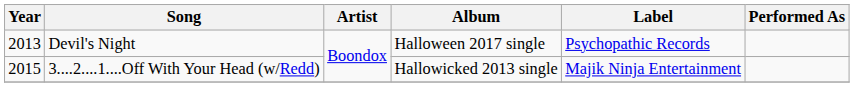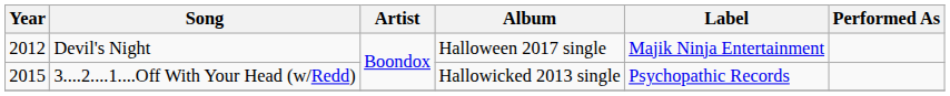 <table class="wikitable" border="1">
 <tr>
 <th>Year</th>
 <th>Song</th>
 <th>Artist</th>
 <th>Album</th>
 <th>Label</th>
 <th>Performed As</th>
 </tr>
 <tr>
-<td>2013</td>
+<td>2012</td>
 <td>Devil's Night</td>
 <td rowspan="2"><a href='#'>Boondox</a></td>
 <td>Halloween 2017 single</td>
-<td><a href='#'>Psychopathic Records</a></td>
+<td><a href='#'>Majik Ninja Entertainment</a></td>
 <td></td>
 </tr>
 <tr>
 <td>2015</td>
 <td>3....2....1....Off With Your Head (w/<a href='#'>Redd</a>)</td>
 <td>Hallowicked 2013 single</td>
-<td><a href='#'>Majik Ninja Entertainment</a></td>
+<td><a href='#'>Psychopathic Records</a></td>
 <td></td>
 </tr>
 <tr>
 </tr>
 </table>
